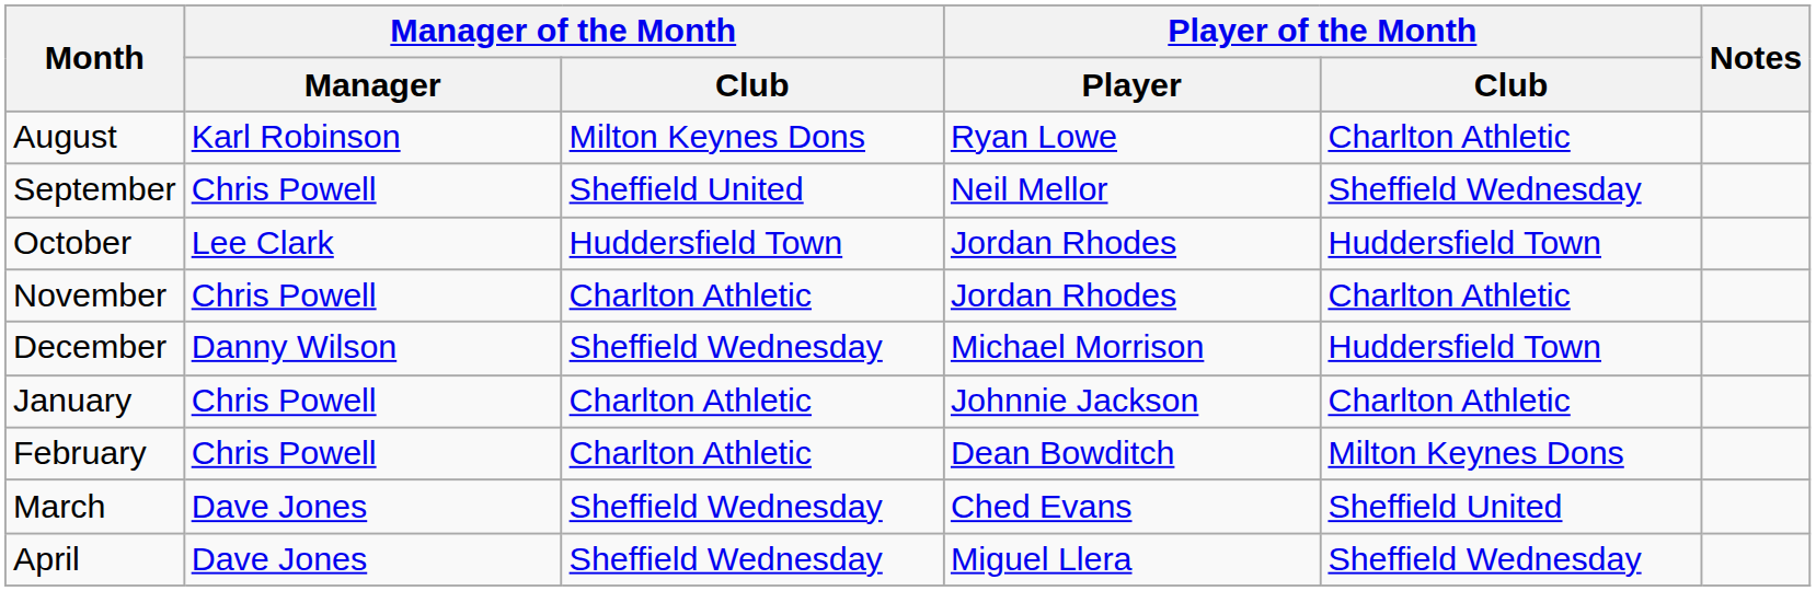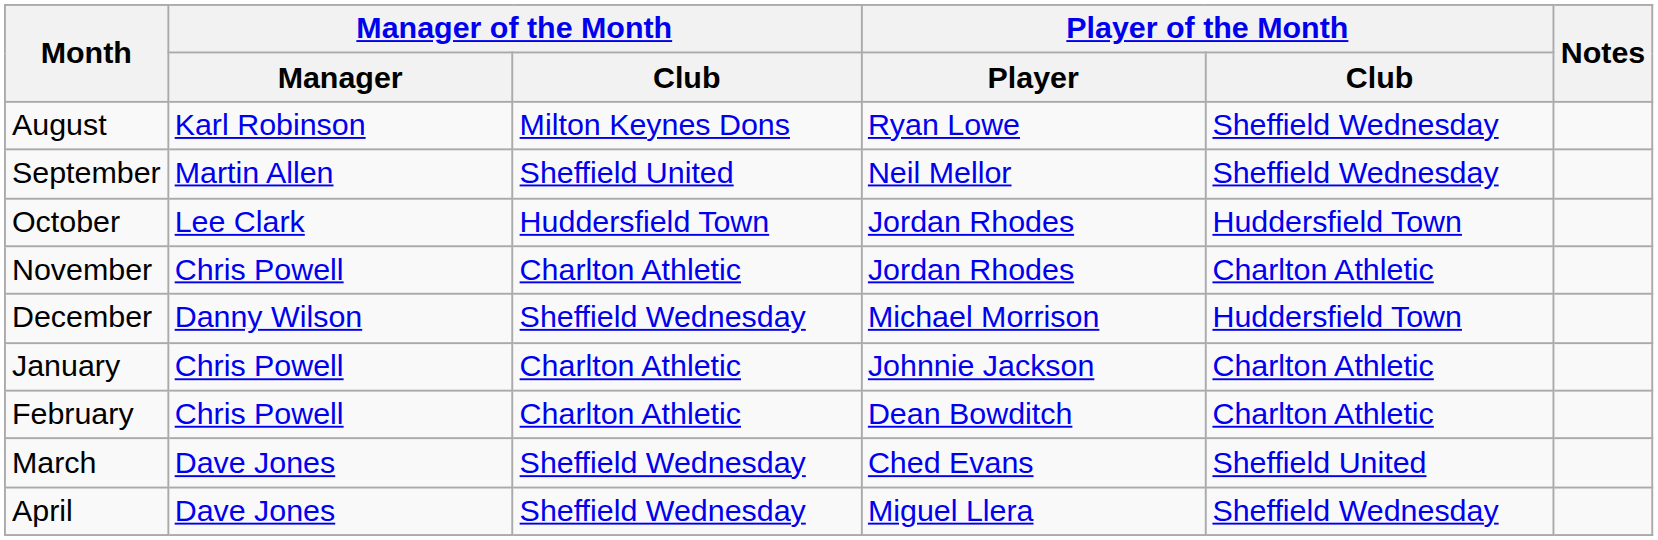 <table class="wikitable">
 <tr>
 <th rowspan="2">Month</th>
 <th colspan="2"><a href='#'>Manager of the Month</a></th>
 <th colspan="2"><a href='#'>Player of the Month</a></th>
 <th rowspan="2">Notes</th>
 </tr>
 <tr>
 <th width=22%>Manager</th>
 <th width=22%>Club</th>
 <th width=22%>Player</th>
 <th width=22%>Club</th>
 </tr>
 <tr>
 <td>August</td>
 <td> <a href='#'>Karl Robinson</a></td>
 <td><a href='#'>Milton Keynes Dons</a></td>
 <td> <a href='#'>Ryan Lowe</a></td>
-<td><a href='#'>Charlton Athletic</a></td>
+<td><a href='#'>Sheffield Wednesday</a></td>
 <td></td>
 </tr>
 <tr>
 <td>September</td>
-<td> <a href='#'>Chris Powell</a></td>
+<td> <a href='#'>Martin Allen</a></td>
 <td><a href='#'>Sheffield United</a></td>
 <td> <a href='#'>Neil Mellor</a></td>
 <td><a href='#'>Sheffield Wednesday</a></td>
 <td></td>
 </tr>
 <tr>
 <td>October</td>
 <td> <a href='#'>Lee Clark</a></td>
 <td><a href='#'>Huddersfield Town</a></td>
 <td> <a href='#'>Jordan Rhodes</a></td>
 <td><a href='#'>Huddersfield Town</a></td>
 <td></td>
 </tr>
 <tr>
 <td>November</td>
 <td> <a href='#'>Chris Powell</a></td>
 <td><a href='#'>Charlton Athletic</a></td>
 <td> <a href='#'>Jordan Rhodes</a></td>
 <td><a href='#'>Charlton Athletic</a></td>
 <td></td>
 </tr>
 <tr>
 <td>December</td>
 <td> <a href='#'>Danny Wilson</a></td>
 <td><a href='#'>Sheffield Wednesday</a></td>
 <td> <a href='#'>Michael Morrison</a></td>
 <td><a href='#'>Huddersfield Town</a></td>
 <td></td>
 </tr>
 <tr>
 <td>January</td>
 <td> <a href='#'>Chris Powell</a></td>
 <td><a href='#'>Charlton Athletic</a></td>
 <td> <a href='#'>Johnnie Jackson</a></td>
 <td><a href='#'>Charlton Athletic</a></td>
 <td></td>
 </tr>
 <tr>
 <td>February</td>
 <td> <a href='#'>Chris Powell</a></td>
 <td><a href='#'>Charlton Athletic</a></td>
 <td> <a href='#'>Dean Bowditch</a></td>
-<td><a href='#'>Milton Keynes Dons</a></td>
+<td><a href='#'>Charlton Athletic</a></td>
 <td></td>
 </tr>
 <tr>
 <td>March</td>
 <td> <a href='#'>Dave Jones</a></td>
 <td><a href='#'>Sheffield Wednesday</a></td>
 <td> <a href='#'>Ched Evans</a></td>
 <td><a href='#'>Sheffield United</a></td>
 <td></td>
 </tr>
 <tr>
 <td>April</td>
 <td> <a href='#'>Dave Jones</a></td>
 <td><a href='#'>Sheffield Wednesday</a></td>
 <td> <a href='#'>Miguel Llera</a></td>
 <td><a href='#'>Sheffield Wednesday</a></td>
 <td></td>
 </tr>
 </table>
